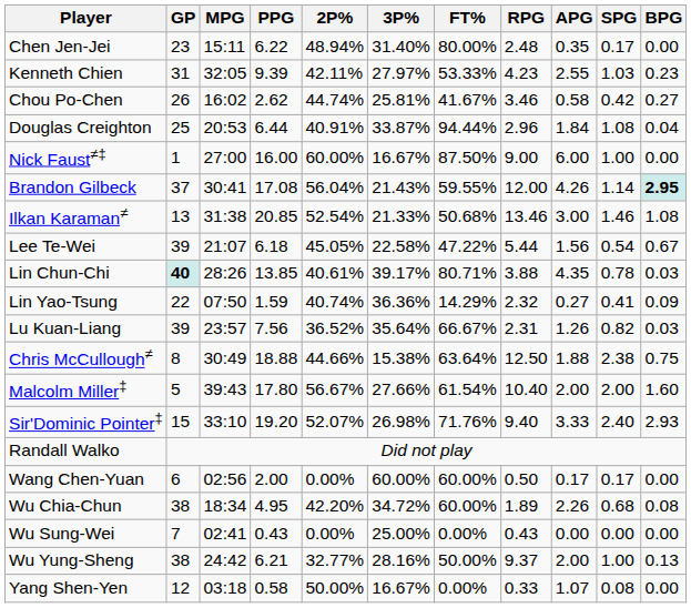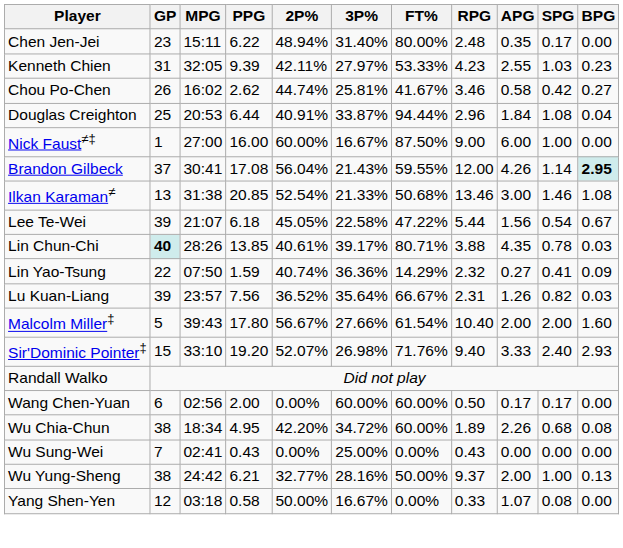 <table class="wikitable">
 <tr>
 <th>Player</th>
 <th>GP</th>
 <th>MPG</th>
 <th>PPG</th>
 <th>2P%</th>
 <th>3P%</th>
 <th>FT%</th>
 <th>RPG</th>
 <th>APG</th>
 <th>SPG</th>
 <th>BPG</th>
 </tr>
 <tr>
 <td>Chen Jen-Jei</td>
 <td>23</td>
 <td>15:11</td>
 <td>6.22</td>
 <td>48.94%</td>
 <td>31.40%</td>
 <td>80.00%</td>
 <td>2.48</td>
 <td>0.35</td>
 <td>0.17</td>
 <td>0.00</td>
 </tr>
 <tr>
 <td>Kenneth Chien</td>
 <td>31</td>
 <td>32:05</td>
 <td>9.39</td>
 <td>42.11%</td>
 <td>27.97%</td>
 <td>53.33%</td>
 <td>4.23</td>
 <td>2.55</td>
 <td>1.03</td>
 <td>0.23</td>
 </tr>
 <tr>
 <td>Chou Po-Chen</td>
 <td>26</td>
 <td>16:02</td>
 <td>2.62</td>
 <td>44.74%</td>
 <td>25.81%</td>
 <td>41.67%</td>
 <td>3.46</td>
 <td>0.58</td>
 <td>0.42</td>
 <td>0.27</td>
 </tr>
 <tr>
 <td>Douglas Creighton</td>
 <td>25</td>
 <td>20:53</td>
 <td>6.44</td>
 <td>40.91%</td>
 <td>33.87%</td>
 <td>94.44%</td>
 <td>2.96</td>
 <td>1.84</td>
 <td>1.08</td>
 <td>0.04</td>
 </tr>
 <tr>
 <td><a href='#'>Nick Faust</a><sup>≠‡</sup></td>
 <td>1</td>
 <td>27:00</td>
 <td>16.00</td>
 <td>60.00%</td>
 <td>16.67%</td>
 <td>87.50%</td>
 <td>9.00</td>
 <td>6.00</td>
 <td>1.00</td>
 <td>0.00</td>
 </tr>
 <tr>
 <td><a href='#'>Brandon Gilbeck</a></td>
 <td>37</td>
 <td>30:41</td>
 <td>17.08</td>
 <td>56.04%</td>
 <td>21.43%</td>
 <td>59.55%</td>
 <td>12.00</td>
 <td>4.26</td>
 <td>1.14</td>
 <td style="background-color: #CFECEC"><strong>2.95</strong></td>
 </tr>
 <tr>
 <td><a href='#'>Ilkan Karaman</a><sup>≠</sup></td>
 <td>13</td>
 <td>31:38</td>
 <td>20.85</td>
 <td>52.54%</td>
 <td>21.33%</td>
 <td>50.68%</td>
 <td>13.46</td>
 <td>3.00</td>
 <td>1.46</td>
 <td>1.08</td>
 </tr>
 <tr>
 <td>Lee Te-Wei</td>
 <td>39</td>
 <td>21:07</td>
 <td>6.18</td>
 <td>45.05%</td>
 <td>22.58%</td>
 <td>47.22%</td>
 <td>5.44</td>
 <td>1.56</td>
 <td>0.54</td>
 <td>0.67</td>
 </tr>
 <tr>
 <td>Lin Chun-Chi</td>
 <td style="background-color: #CFECEC"><strong>40</strong></td>
 <td>28:26</td>
 <td>13.85</td>
 <td>40.61%</td>
 <td>39.17%</td>
 <td>80.71%</td>
 <td>3.88</td>
 <td>4.35</td>
 <td>0.78</td>
 <td>0.03</td>
 </tr>
 <tr>
 <td>Lin Yao-Tsung</td>
 <td>22</td>
 <td>07:50</td>
 <td>1.59</td>
 <td>40.74%</td>
 <td>36.36%</td>
 <td>14.29%</td>
 <td>2.32</td>
 <td>0.27</td>
 <td>0.41</td>
 <td>0.09</td>
 </tr>
 <tr>
 <td>Lu Kuan-Liang</td>
 <td>39</td>
 <td>23:57</td>
 <td>7.56</td>
 <td>36.52%</td>
 <td>35.64%</td>
 <td>66.67%</td>
 <td>2.31</td>
 <td>1.26</td>
 <td>0.82</td>
 <td>0.03</td>
 </tr>
 <tr>
-<td><a href='#'>Chris McCullough</a><sup>≠</sup></td>
-<td>8</td>
-<td>30:49</td>
-<td>18.88</td>
-<td>44.66%</td>
-<td>15.38%</td>
-<td>63.64%</td>
-<td>12.50</td>
-<td>1.88</td>
-<td>2.38</td>
-<td>0.75</td>
-</tr>
-<tr>
 <td><a href='#'>Malcolm Miller</a><sup>‡</sup></td>
 <td>5</td>
 <td>39:43</td>
 <td>17.80</td>
 <td>56.67%</td>
 <td>27.66%</td>
 <td>61.54%</td>
 <td>10.40</td>
 <td>2.00</td>
 <td>2.00</td>
 <td>1.60</td>
 </tr>
 <tr>
 <td><a href='#'>Sir'Dominic Pointer</a><sup>‡</sup></td>
 <td>15</td>
 <td>33:10</td>
 <td>19.20</td>
 <td>52.07%</td>
 <td>26.98%</td>
 <td>71.76%</td>
 <td>9.40</td>
 <td>3.33</td>
 <td>2.40</td>
 <td>2.93</td>
 </tr>
 <tr>
 <td>Randall Walko</td>
 <td align=center colspan=10><em>Did not play</em></td>
 </tr>
 <tr>
 <td>Wang Chen-Yuan</td>
 <td>6</td>
 <td>02:56</td>
 <td>2.00</td>
 <td>0.00%</td>
 <td>60.00%</td>
 <td>60.00%</td>
 <td>0.50</td>
 <td>0.17</td>
 <td>0.17</td>
 <td>0.00</td>
 </tr>
 <tr>
 <td>Wu Chia-Chun</td>
 <td>38</td>
 <td>18:34</td>
 <td>4.95</td>
 <td>42.20%</td>
 <td>34.72%</td>
 <td>60.00%</td>
 <td>1.89</td>
 <td>2.26</td>
 <td>0.68</td>
 <td>0.08</td>
 </tr>
 <tr>
 <td>Wu Sung-Wei</td>
 <td>7</td>
 <td>02:41</td>
 <td>0.43</td>
 <td>0.00%</td>
 <td>25.00%</td>
 <td>0.00%</td>
 <td>0.43</td>
 <td>0.00</td>
 <td>0.00</td>
 <td>0.00</td>
 </tr>
 <tr>
 <td>Wu Yung-Sheng</td>
 <td>38</td>
 <td>24:42</td>
 <td>6.21</td>
 <td>32.77%</td>
 <td>28.16%</td>
 <td>50.00%</td>
 <td>9.37</td>
 <td>2.00</td>
 <td>1.00</td>
 <td>0.13</td>
 </tr>
 <tr>
 <td>Yang Shen-Yen</td>
 <td>12</td>
 <td>03:18</td>
 <td>0.58</td>
 <td>50.00%</td>
 <td>16.67%</td>
 <td>0.00%</td>
 <td>0.33</td>
 <td>1.07</td>
 <td>0.08</td>
 <td>0.00</td>
 </tr>
 </table>
